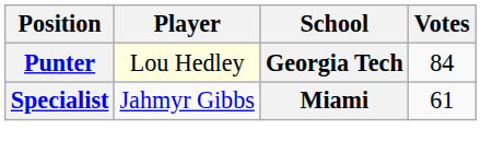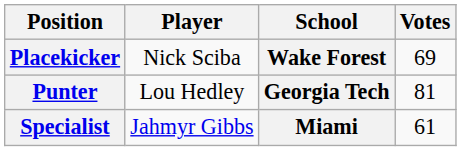 <table class="wikitable" style="text-align: center;">
 <tr>
 <th>Position</th>
 <th>Player</th>
 <th>School</th>
 <th>Votes</th>
 </tr>
 <tr>
+<th rowspan="1"><a href='#'>Placekicker</a></th>
+<td>Nick Sciba</td>
+<th style=>Wake Forest</th>
+<td>69</td>
+</tr>
+<tr>
 <th rowspan="1"><a href='#'>Punter</a></th>
-<td style="background: lightyellow;">Lou Hedley</td>
+<td>Lou Hedley</td>
 <th style=>Georgia Tech</th>
-<td>84</td>
+<td>81</td>
 </tr>
 <tr>
 <th rowspan="1"><a href='#'>Specialist</a></th>
 <td><a href='#'>Jahmyr Gibbs</a></td>
 <th style=>Miami</th>
 <td>61</td>
 </tr>
 </table>
